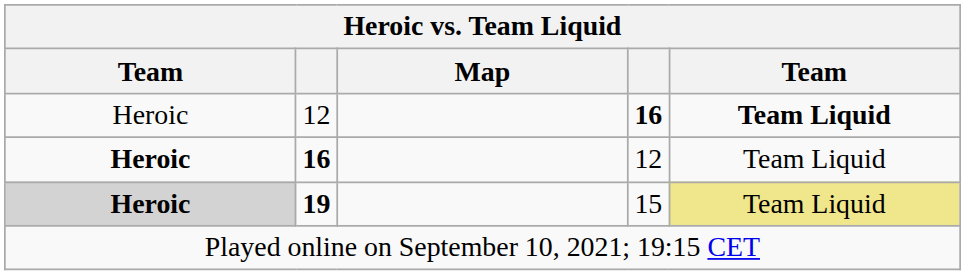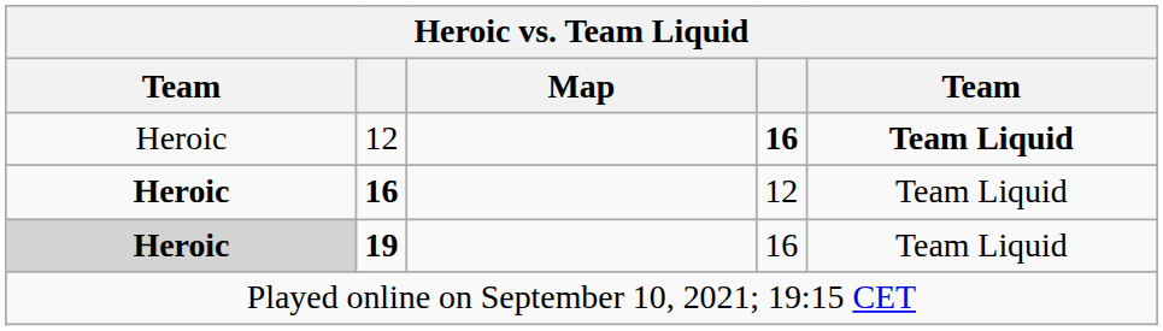 <table class="wikitable plainrowheaders" style="text-align:center;">
 <tr>
 <th scope="col" colspan="5">Heroic vs. Team Liquid</th>
 </tr>
 <tr>
 <th scope="col" style="width:10em;">Team</th>
 <th scope="col"></th>
 <th scope="col" style="width:10em;">Map</th>
 <th scope="col"></th>
 <th scope="col" style="width:10em;">Team</th>
 </tr>
 <tr>
 <td>Heroic</td>
 <td>12</td>
 <td></td>
 <td><strong>16</strong></td>
 <td><strong>Team Liquid</strong></td>
 </tr>
 <tr>
 <td><strong>Heroic</strong></td>
 <td><strong>16</strong></td>
 <td></td>
 <td>12</td>
 <td>Team Liquid</td>
 </tr>
 <tr>
 <td style="background: lightgrey;"><strong>Heroic</strong></td>
 <td><strong>19</strong></td>
 <td></td>
-<td>15</td>
-<td style="background: khaki;">Team Liquid</td>
+<td>16</td>
+<td>Team Liquid</td>
 </tr>
 <tr>
 <td colspan="5">Played online on September 10, 2021; 19:15 <a href='#'>CET</a></td>
 </tr>
 </table>
